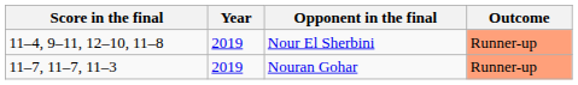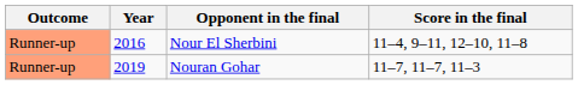 <table class="sortable wikitable">
 <tr>
-<th width="200">Score in the final</th>
+<th width="100">Outcome</th>
 <th width="50">Year</th>
 <th width="200">Opponent in the final</th>
-<th width="100">Outcome</th>
+<th width="200">Score in the final</th>
 </tr>
 <tr>
+<td bgcolor="ffa07a">Runner-up</td>
+<td><a href='#'>2016</a></td>
+<td> <a href='#'>Nour El Sherbini</a></td>
 <td>11–4, 9–11, 12–10, 11–8</td>
-<td><a href='#'>2019</a></td>
-<td> <a href='#'>Nour El Sherbini</a></td>
-<td bgcolor="ffa07a">Runner-up</td>
 </tr>
 <tr>
-<td>11–7, 11–7, 11–3</td>
+<td bgcolor="ffa07a">Runner-up</td>
 <td><a href='#'>2019</a></td>
 <td> <a href='#'>Nouran Gohar</a></td>
-<td bgcolor="ffa07a">Runner-up</td>
+<td>11–7, 11–7, 11–3</td>
 </tr>
 </table>
